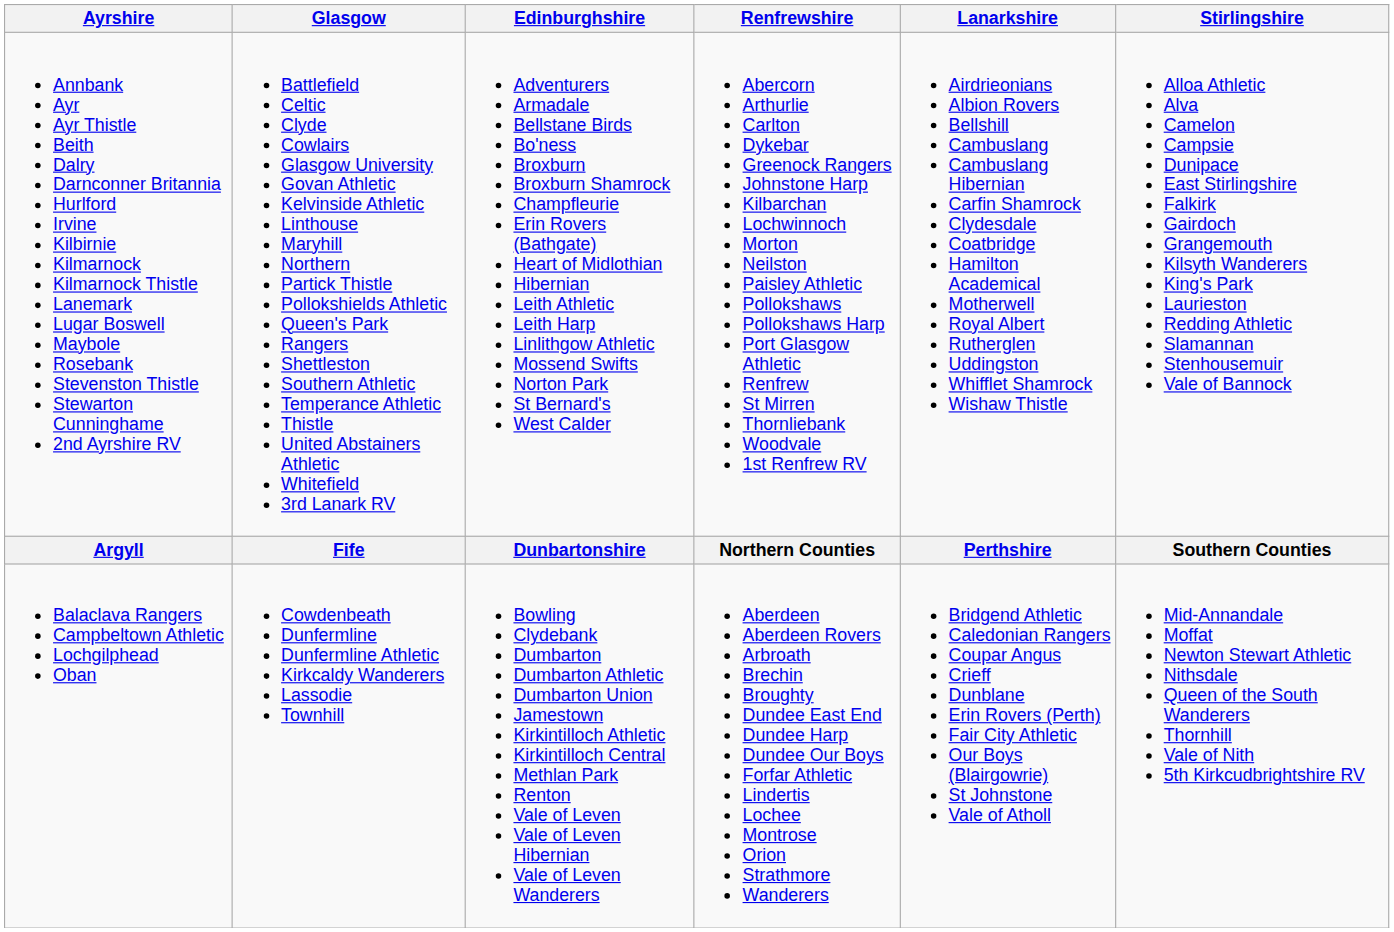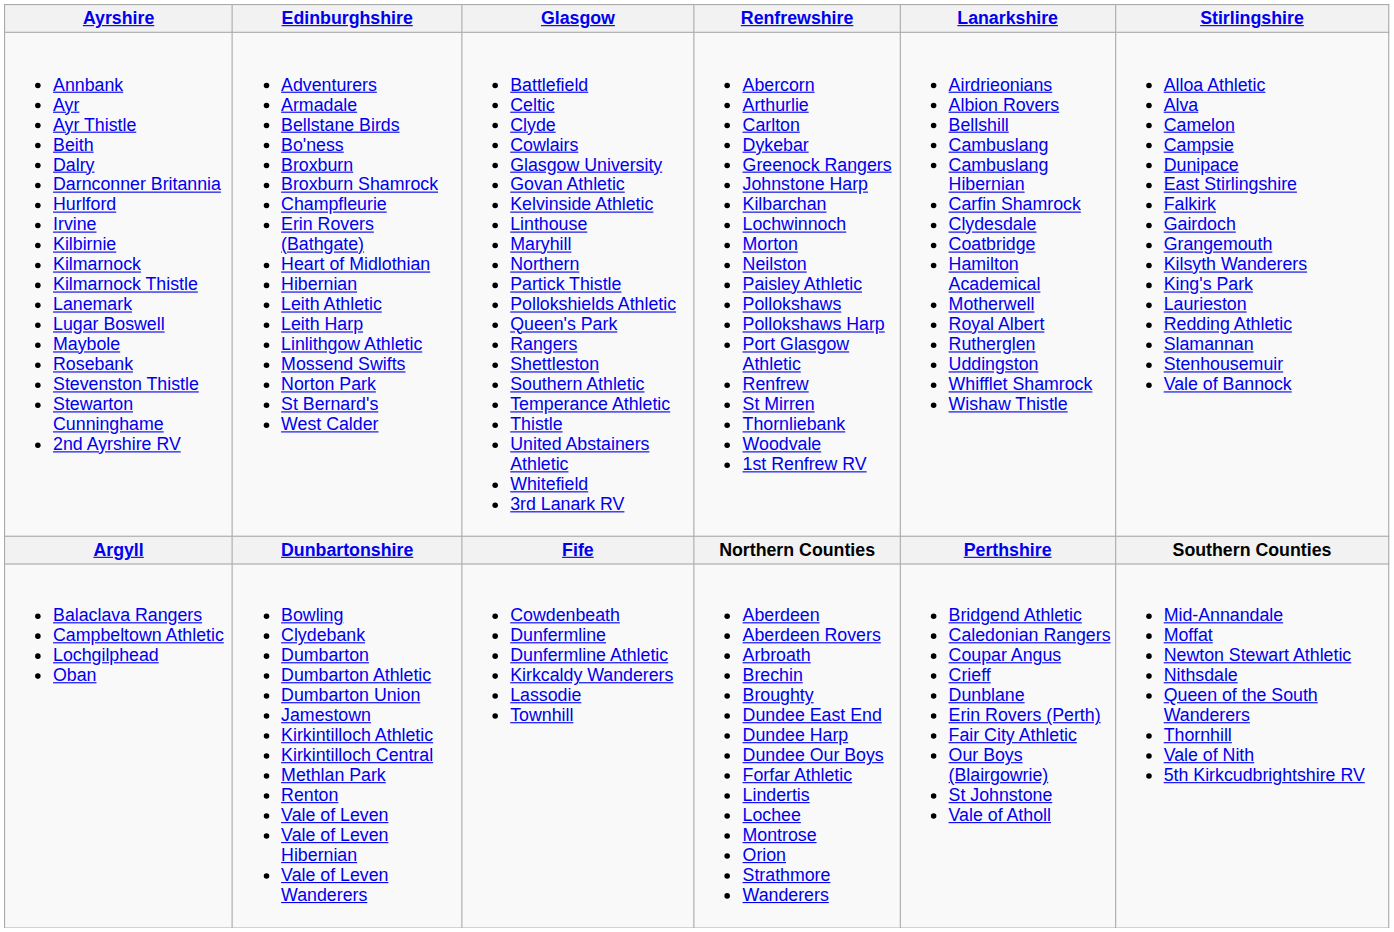 <table class="wikitable" style="text-align:left">
 <tr>
 <th><a href='#'>Ayrshire</a></th>
+<th><a href='#'>Edinburghshire</a></th>
 <th><a href='#'>Glasgow</a></th>
-<th><a href='#'>Edinburghshire</a></th>
 <th><a href='#'>Renfrewshire</a></th>
 <th><a href='#'>Lanarkshire</a></th>
 <th><a href='#'>Stirlingshire</a></th>
 </tr>
 <tr>
 <td valign=top><br><ul><li><a href='#'>Annbank</a></li><li><a href='#'>Ayr</a></li><li><a href='#'>Ayr Thistle</a></li><li><a href='#'>Beith</a></li><li><a href='#'>Dalry</a></li><li><a href='#'>Darnconner Britannia</a></li><li><a href='#'>Hurlford</a></li><li><a href='#'>Irvine</a></li><li><a href='#'>Kilbirnie</a></li><li><a href='#'>Kilmarnock</a></li><li><a href='#'>Kilmarnock Thistle</a></li><li><a href='#'>Lanemark</a></li><li><a href='#'>Lugar Boswell</a></li><li><a href='#'>Maybole</a></li><li><a href='#'>Rosebank</a></li><li><a href='#'>Stevenston Thistle</a></li><li><a href='#'>Stewarton Cunninghame</a></li><li><a href='#'>2nd Ayrshire RV</a></li></ul></td>
+<td valign=top><br><ul><li><a href='#'>Adventurers</a></li><li><a href='#'>Armadale</a></li><li><a href='#'>Bellstane Birds</a></li><li><a href='#'>Bo'ness</a></li><li><a href='#'>Broxburn</a></li><li><a href='#'>Broxburn Shamrock</a></li><li><a href='#'>Champfleurie</a></li><li><a href='#'>Erin Rovers (Bathgate)</a></li><li><a href='#'>Heart of Midlothian</a></li><li><a href='#'>Hibernian</a></li><li><a href='#'>Leith Athletic</a></li><li><a href='#'>Leith Harp</a></li><li><a href='#'>Linlithgow Athletic</a></li><li><a href='#'>Mossend Swifts</a></li><li><a href='#'>Norton Park</a></li><li><a href='#'>St Bernard's</a></li><li><a href='#'>West Calder</a></li></ul></td>
 <td valign=top><br><ul><li><a href='#'>Battlefield</a></li><li><a href='#'>Celtic</a></li><li><a href='#'>Clyde</a></li><li><a href='#'>Cowlairs</a></li><li><a href='#'>Glasgow University</a></li><li><a href='#'>Govan Athletic</a></li><li><a href='#'>Kelvinside Athletic</a></li><li><a href='#'>Linthouse</a></li><li><a href='#'>Maryhill</a></li><li><a href='#'>Northern</a></li><li><a href='#'>Partick Thistle</a></li><li><a href='#'>Pollokshields Athletic</a></li><li><a href='#'>Queen's Park</a></li><li><a href='#'>Rangers</a></li><li><a href='#'>Shettleston</a></li><li><a href='#'>Southern Athletic</a></li><li><a href='#'>Temperance Athletic</a></li><li><a href='#'>Thistle</a></li><li><a href='#'>United Abstainers Athletic</a></li><li><a href='#'>Whitefield</a></li><li><a href='#'>3rd Lanark RV</a></li></ul></td>
-<td valign=top><br><ul><li><a href='#'>Adventurers</a></li><li><a href='#'>Armadale</a></li><li><a href='#'>Bellstane Birds</a></li><li><a href='#'>Bo'ness</a></li><li><a href='#'>Broxburn</a></li><li><a href='#'>Broxburn Shamrock</a></li><li><a href='#'>Champfleurie</a></li><li><a href='#'>Erin Rovers (Bathgate)</a></li><li><a href='#'>Heart of Midlothian</a></li><li><a href='#'>Hibernian</a></li><li><a href='#'>Leith Athletic</a></li><li><a href='#'>Leith Harp</a></li><li><a href='#'>Linlithgow Athletic</a></li><li><a href='#'>Mossend Swifts</a></li><li><a href='#'>Norton Park</a></li><li><a href='#'>St Bernard's</a></li><li><a href='#'>West Calder</a></li></ul></td>
 <td valign=top><br><ul><li><a href='#'>Abercorn</a></li><li><a href='#'>Arthurlie</a></li><li><a href='#'>Carlton</a></li><li><a href='#'>Dykebar</a></li><li><a href='#'>Greenock Rangers</a></li><li><a href='#'>Johnstone Harp</a></li><li><a href='#'>Kilbarchan</a></li><li><a href='#'>Lochwinnoch</a></li><li><a href='#'>Morton</a></li><li><a href='#'>Neilston</a></li><li><a href='#'>Paisley Athletic</a></li><li><a href='#'>Pollokshaws</a></li><li><a href='#'>Pollokshaws Harp</a></li><li><a href='#'>Port Glasgow Athletic</a></li><li><a href='#'>Renfrew</a></li><li><a href='#'>St Mirren</a></li><li><a href='#'>Thornliebank</a></li><li><a href='#'>Woodvale</a></li><li><a href='#'>1st Renfrew RV</a></li></ul></td>
 <td valign=top><br><ul><li><a href='#'>Airdrieonians</a></li><li><a href='#'>Albion Rovers</a></li><li><a href='#'>Bellshill</a></li><li><a href='#'>Cambuslang</a></li><li><a href='#'>Cambuslang Hibernian</a></li><li><a href='#'>Carfin Shamrock</a></li><li><a href='#'>Clydesdale</a></li><li><a href='#'>Coatbridge</a></li><li><a href='#'>Hamilton Academical</a></li><li><a href='#'>Motherwell</a></li><li><a href='#'>Royal Albert</a></li><li><a href='#'>Rutherglen</a></li><li><a href='#'>Uddingston</a></li><li><a href='#'>Whifflet Shamrock</a></li><li><a href='#'>Wishaw Thistle</a></li></ul></td>
 <td valign=top><br><ul><li><a href='#'>Alloa Athletic</a></li><li><a href='#'>Alva</a></li><li><a href='#'>Camelon</a></li><li><a href='#'>Campsie</a></li><li><a href='#'>Dunipace</a></li><li><a href='#'>East Stirlingshire</a></li><li><a href='#'>Falkirk</a></li><li><a href='#'>Gairdoch</a></li><li><a href='#'>Grangemouth</a></li><li><a href='#'>Kilsyth Wanderers</a></li><li><a href='#'>King's Park</a></li><li><a href='#'>Laurieston</a></li><li><a href='#'>Redding Athletic</a></li><li><a href='#'>Slamannan</a></li><li><a href='#'>Stenhousemuir</a></li><li><a href='#'>Vale of Bannock</a></li></ul></td>
 </tr>
 <tr>
 <th><a href='#'>Argyll</a></th>
+<th><a href='#'>Dunbartonshire</a></th>
 <th><a href='#'>Fife</a></th>
-<th><a href='#'>Dunbartonshire</a></th>
 <th>Northern Counties</th>
 <th><a href='#'>Perthshire</a></th>
 <th>Southern Counties</th>
 </tr>
 <tr>
 <td valign=top><br><ul><li><a href='#'>Balaclava Rangers</a></li><li><a href='#'>Campbeltown Athletic</a></li><li><a href='#'>Lochgilphead</a></li><li><a href='#'>Oban</a></li></ul></td>
+<td valign=top><br><ul><li><a href='#'>Bowling</a></li><li><a href='#'>Clydebank</a></li><li><a href='#'>Dumbarton</a></li><li><a href='#'>Dumbarton Athletic</a></li><li><a href='#'>Dumbarton Union</a></li><li><a href='#'>Jamestown</a></li><li><a href='#'>Kirkintilloch Athletic</a></li><li><a href='#'>Kirkintilloch Central</a></li><li><a href='#'>Methlan Park</a></li><li><a href='#'>Renton</a></li><li><a href='#'>Vale of Leven</a></li><li><a href='#'>Vale of Leven Hibernian</a></li><li><a href='#'>Vale of Leven Wanderers</a></li></ul></td>
 <td valign=top><br><ul><li><a href='#'>Cowdenbeath</a></li><li><a href='#'>Dunfermline</a></li><li><a href='#'>Dunfermline Athletic</a></li><li><a href='#'>Kirkcaldy Wanderers</a></li><li><a href='#'>Lassodie</a></li><li><a href='#'>Townhill</a></li></ul></td>
-<td valign=top><br><ul><li><a href='#'>Bowling</a></li><li><a href='#'>Clydebank</a></li><li><a href='#'>Dumbarton</a></li><li><a href='#'>Dumbarton Athletic</a></li><li><a href='#'>Dumbarton Union</a></li><li><a href='#'>Jamestown</a></li><li><a href='#'>Kirkintilloch Athletic</a></li><li><a href='#'>Kirkintilloch Central</a></li><li><a href='#'>Methlan Park</a></li><li><a href='#'>Renton</a></li><li><a href='#'>Vale of Leven</a></li><li><a href='#'>Vale of Leven Hibernian</a></li><li><a href='#'>Vale of Leven Wanderers</a></li></ul></td>
 <td valign=top><br><ul><li><a href='#'>Aberdeen</a></li><li><a href='#'>Aberdeen Rovers</a></li><li><a href='#'>Arbroath</a></li><li><a href='#'>Brechin</a></li><li><a href='#'>Broughty</a></li><li><a href='#'>Dundee East End</a></li><li><a href='#'>Dundee Harp</a></li><li><a href='#'>Dundee Our Boys</a></li><li><a href='#'>Forfar Athletic</a></li><li><a href='#'>Lindertis</a></li><li><a href='#'>Lochee</a></li><li><a href='#'>Montrose</a></li><li><a href='#'>Orion</a></li><li><a href='#'>Strathmore</a></li><li><a href='#'>Wanderers</a></li></ul></td>
 <td valign=top><br><ul><li><a href='#'>Bridgend Athletic</a></li><li><a href='#'>Caledonian Rangers</a></li><li><a href='#'>Coupar Angus</a></li><li><a href='#'>Crieff</a></li><li><a href='#'>Dunblane</a></li><li><a href='#'>Erin Rovers (Perth)</a></li><li><a href='#'>Fair City Athletic</a></li><li><a href='#'>Our Boys (Blairgowrie)</a></li><li><a href='#'>St Johnstone</a></li><li><a href='#'>Vale of Atholl</a></li></ul></td>
 <td valign=top><br><ul><li><a href='#'>Mid-Annandale</a></li><li><a href='#'>Moffat</a></li><li><a href='#'>Newton Stewart Athletic</a></li><li><a href='#'>Nithsdale</a></li><li><a href='#'>Queen of the South Wanderers</a></li><li><a href='#'>Thornhill</a></li><li><a href='#'>Vale of Nith</a></li><li><a href='#'>5th Kirkcudbrightshire RV</a></li></ul></td>
 </tr>
 </table>
